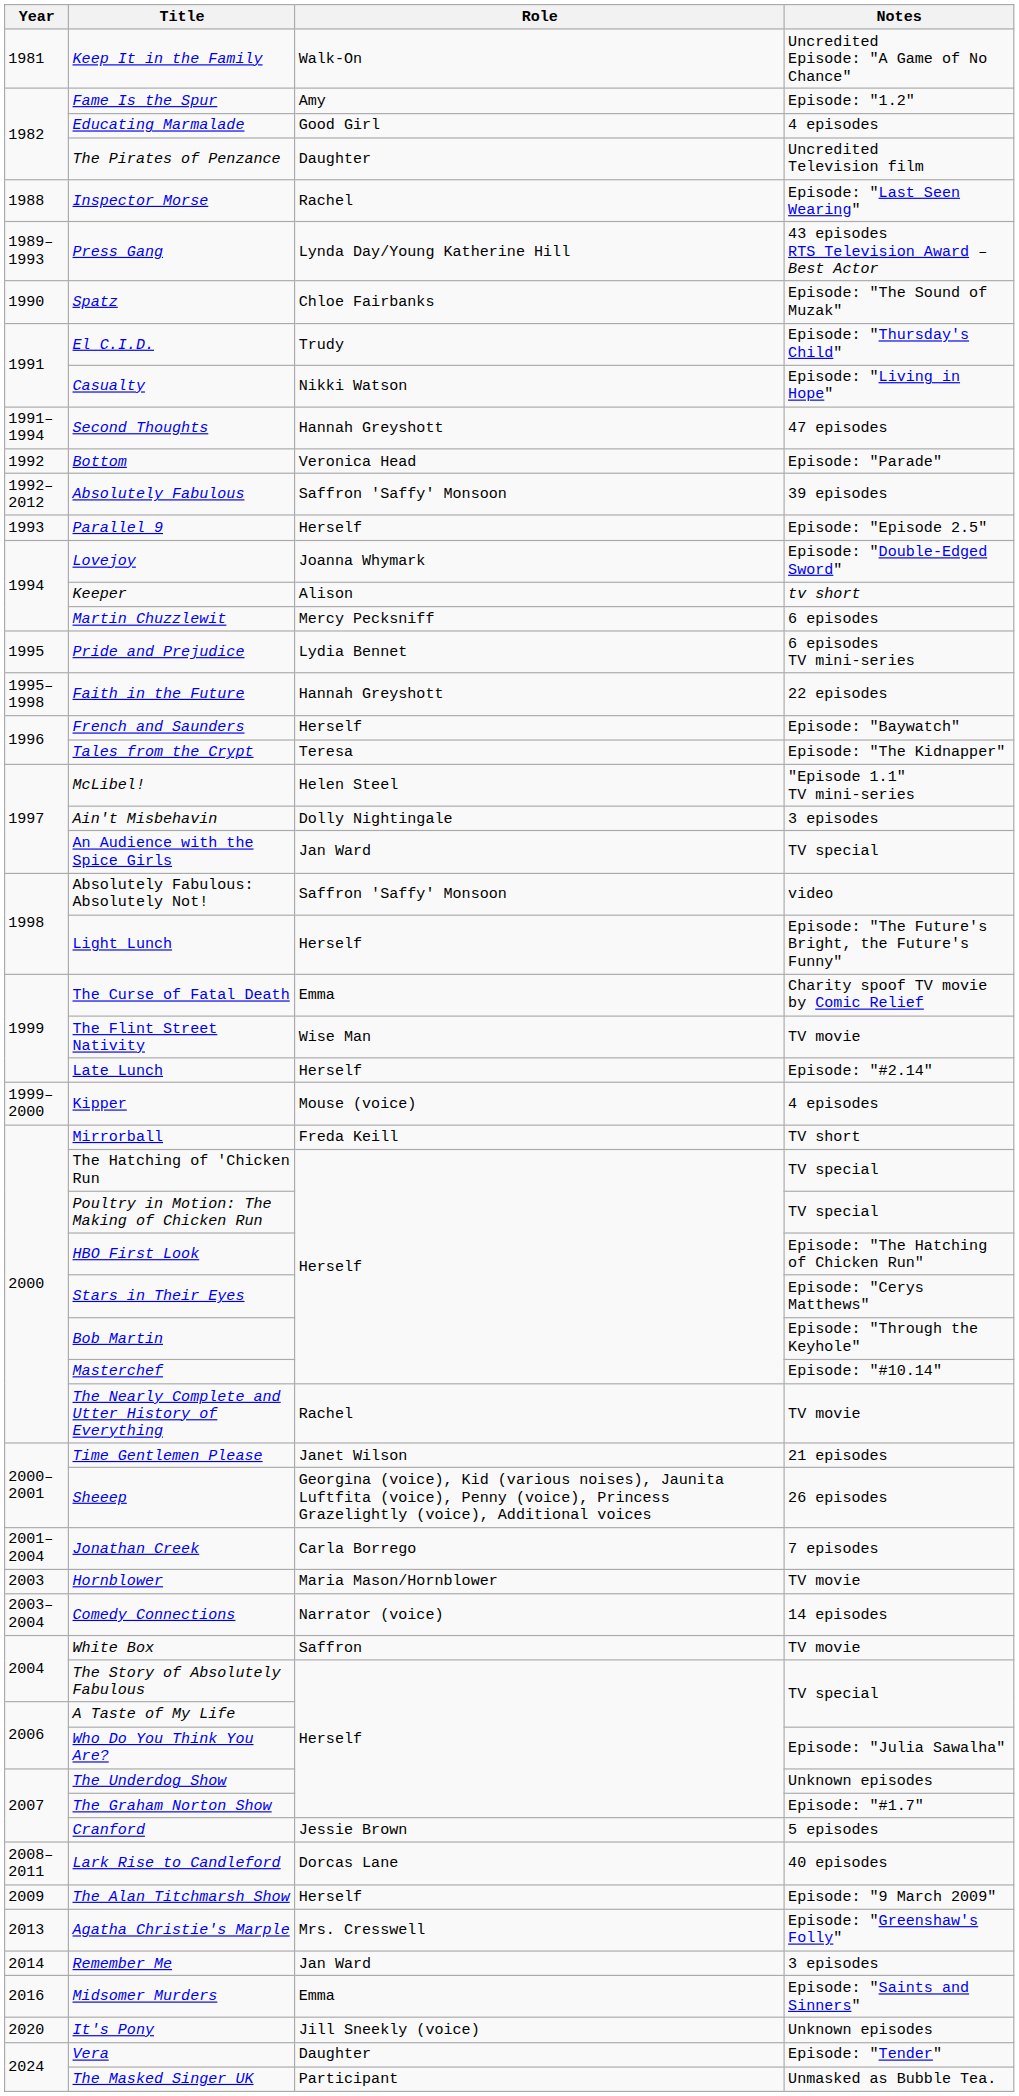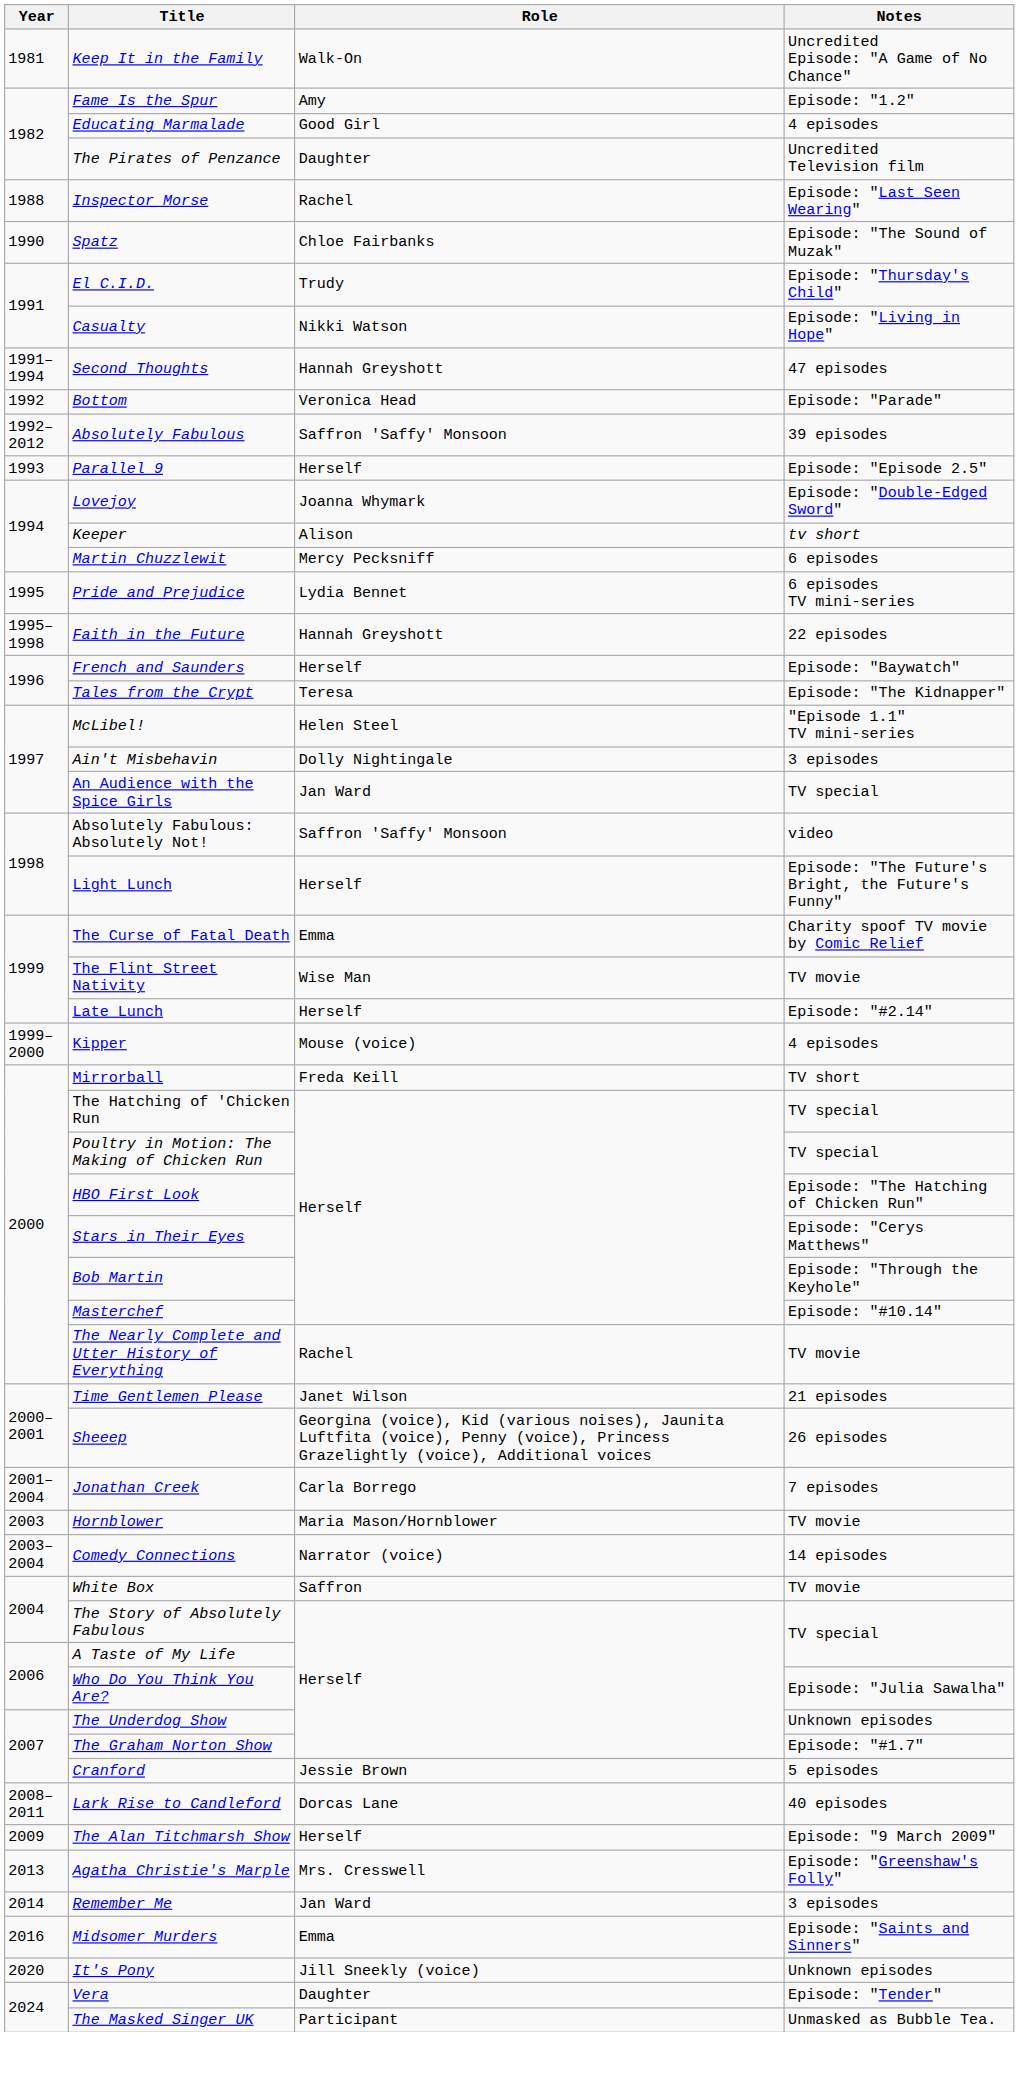 <table class="wikitable">
 <tr>
 <th>Year</th>
 <th>Title</th>
 <th>Role</th>
 <th>Notes</th>
 </tr>
 <tr>
 <td>1981</td>
 <td><em><a href='#'>Keep It in the Family</a></em></td>
 <td>Walk-On</td>
 <td>Uncredited<br>Episode: "A Game of No Chance"</td>
 </tr>
 <tr>
 <td rowspan="3">1982</td>
 <td><em><a href='#'>Fame Is the Spur</a></em></td>
 <td>Amy</td>
 <td>Episode: "1.2"</td>
 </tr>
 <tr>
 <td><em><a href='#'>Educating Marmalade</a></em></td>
 <td>Good Girl</td>
 <td>4 episodes</td>
 </tr>
 <tr>
 <td><em>The Pirates of Penzance</em></td>
 <td>Daughter</td>
 <td>Uncredited<br>Television film</td>
 </tr>
 <tr>
 <td>1988</td>
 <td><em><a href='#'>Inspector Morse</a></em></td>
 <td>Rachel</td>
 <td>Episode: "<a href='#'>Last Seen Wearing</a>"</td>
-</tr>
-<tr>
-<td>1989–1993</td>
-<td><em><a href='#'>Press Gang</a></em></td>
-<td>Lynda Day/Young Katherine Hill</td>
-<td>43 episodes<br> <a href='#'>RTS Television Award</a> – <em>Best Actor</em></td>
 </tr>
 <tr>
 <td>1990</td>
 <td><em><a href='#'>Spatz</a></em></td>
 <td>Chloe Fairbanks</td>
 <td>Episode: "The Sound of Muzak"</td>
 </tr>
 <tr>
 <td rowspan="2">1991</td>
 <td><em><a href='#'>El C.I.D.</a></em></td>
 <td>Trudy</td>
 <td>Episode: "<a href='#'>Thursday's Child</a>"</td>
 </tr>
 <tr>
 <td><em><a href='#'>Casualty</a></em></td>
 <td>Nikki Watson</td>
 <td>Episode: "<a href='#'>Living in Hope</a>"</td>
 </tr>
 <tr>
 <td>1991–1994</td>
 <td><em><a href='#'>Second Thoughts</a></em></td>
 <td>Hannah Greyshott</td>
 <td>47 episodes</td>
 </tr>
 <tr>
 <td>1992</td>
 <td><em><a href='#'>Bottom</a></em></td>
 <td>Veronica Head</td>
 <td>Episode: "Parade"</td>
 </tr>
 <tr>
 <td>1992–2012</td>
 <td><em><a href='#'>Absolutely Fabulous</a></em></td>
 <td>Saffron 'Saffy' Monsoon</td>
 <td>39 episodes</td>
 </tr>
 <tr>
 <td>1993</td>
 <td><em><a href='#'>Parallel 9</a></em></td>
 <td>Herself</td>
 <td>Episode: "Episode 2.5"</td>
 </tr>
 <tr>
 <td rowspan="3">1994</td>
 <td><em><a href='#'>Lovejoy</a></em></td>
 <td>Joanna Whymark</td>
 <td>Episode: "<a href='#'>Double-Edged Sword</a>"</td>
 </tr>
 <tr>
 <td><em>Keeper</em></td>
 <td>Alison</td>
 <td><em>tv short</em></td>
 </tr>
 <tr>
 <td><em><a href='#'>Martin Chuzzlewit</a></em></td>
 <td>Mercy Pecksniff</td>
 <td>6 episodes</td>
 </tr>
 <tr>
 <td>1995</td>
 <td><em><a href='#'>Pride and Prejudice</a></em></td>
 <td>Lydia Bennet</td>
 <td>6 episodes<br>TV mini-series</td>
 </tr>
 <tr>
 <td>1995–1998</td>
 <td><em><a href='#'>Faith in the Future</a></em></td>
 <td>Hannah Greyshott</td>
 <td>22 episodes</td>
 </tr>
 <tr>
 <td rowspan="2">1996</td>
 <td><em><a href='#'>French and Saunders</a></em></td>
 <td>Herself</td>
 <td>Episode: "Baywatch"</td>
 </tr>
 <tr>
 <td><em><a href='#'>Tales from the Crypt</a></em></td>
 <td>Teresa</td>
 <td>Episode: "The Kidnapper"</td>
 </tr>
 <tr>
 <td rowspan="3">1997</td>
 <td><em>McLibel!</em></td>
 <td>Helen Steel</td>
 <td>"Episode 1.1"<br>TV mini-series</td>
 </tr>
 <tr>
 <td><em>Ain't Misbehavin<strong></td>
 <td>Dolly Nightingale</td>
 <td>3 episodes</td>
 </tr>
 <tr>
 <td></em><a href='#'>An Audience with the Spice Girls</a><em></td>
 <td>Jan Ward</td>
 <td>TV special</td>
 </tr>
 <tr>
 <td rowspan="2">1998</td>
 <td></em>Absolutely Fabulous: Absolutely Not!<em></td>
 <td>Saffron 'Saffy' Monsoon</td>
 <td></em>video<em></td>
 </tr>
 <tr>
 <td></em><a href='#'>Light Lunch</a><em></td>
 <td>Herself</td>
 <td>Episode: "The Future's Bright, the Future's Funny"</td>
 </tr>
 <tr>
 <td rowspan="3">1999</td>
 <td></em><a href='#'>The Curse of Fatal Death</a><em></td>
 <td>Emma</td>
 <td></em>Charity spoof TV movie by <a href='#'>Comic Relief</a><em></td>
 </tr>
 <tr>
 <td></em><a href='#'>The Flint Street Nativity</a><em></td>
 <td>Wise Man</td>
 <td>TV movie</td>
 </tr>
 <tr>
 <td></em><a href='#'>Late Lunch</a><em></td>
 <td>Herself</td>
 <td>Episode: "#2.14"</td>
 </tr>
 <tr>
 <td>1999–2000</td>
 <td></em><a href='#'>Kipper</a><em></td>
 <td>Mouse (voice)</td>
 <td>4 episodes</td>
 </tr>
 <tr>
 <td rowspan="8">2000</td>
 <td></em><a href='#'>Mirrorball</a><em></td>
 <td>Freda Keill</td>
 <td></em>TV short<em></td>
 </tr>
 <tr>
 <td></em>The Hatching of 'Chicken Run</strong></td>
 <td rowspan="6">Herself</td>
 <td>TV special</td>
 </tr>
 <tr>
 <td><em>Poultry in Motion: The Making of Chicken Run</em></td>
 <td>TV special</td>
 </tr>
 <tr>
 <td><em><a href='#'>HBO First Look</a></em></td>
 <td>Episode: "The Hatching of Chicken Run"</td>
 </tr>
 <tr>
 <td><em><a href='#'>Stars in Their Eyes</a></em></td>
 <td>Episode: "Cerys Matthews"</td>
 </tr>
 <tr>
 <td><em><a href='#'>Bob Martin</a></em></td>
 <td>Episode: "Through the Keyhole"</td>
 </tr>
 <tr>
 <td><em><a href='#'>Masterchef</a></em></td>
 <td>Episode: "#10.14"</td>
 </tr>
 <tr>
 <td><em><a href='#'>The Nearly Complete and Utter History of Everything</a></em></td>
 <td>Rachel</td>
 <td>TV movie</td>
 </tr>
 <tr>
 <td rowspan="2">2000–2001</td>
 <td><em><a href='#'>Time Gentlemen Please</a></em></td>
 <td>Janet Wilson</td>
 <td>21 episodes</td>
 </tr>
 <tr>
 <td><em><a href='#'>Sheeep</a></em></td>
 <td>Georgina (voice), Kid (various noises), Jaunita Luftfita (voice), Penny (voice), Princess Grazelightly (voice), Additional voices</td>
 <td>26 episodes</td>
 </tr>
 <tr>
 <td>2001–2004</td>
 <td><em><a href='#'>Jonathan Creek</a></em></td>
 <td>Carla Borrego</td>
 <td>7 episodes</td>
 </tr>
 <tr>
 <td>2003</td>
 <td><em><a href='#'>Hornblower</a></em></td>
 <td>Maria Mason/Hornblower</td>
 <td>TV movie</td>
 </tr>
 <tr>
 <td>2003–2004</td>
 <td><em><a href='#'>Comedy Connections</a></em></td>
 <td>Narrator (voice)</td>
 <td>14 episodes</td>
 </tr>
 <tr>
 <td rowspan="2">2004</td>
 <td><em>White Box</em></td>
 <td>Saffron</td>
 <td>TV movie</td>
 </tr>
 <tr>
 <td><em>The Story of Absolutely Fabulous</em></td>
 <td rowspan="5">Herself</td>
 <td rowspan="2">TV special</td>
 </tr>
 <tr>
 <td rowspan="2">2006</td>
 <td><em>A Taste of My Life</em></td>
 </tr>
 <tr>
 <td><em><a href='#'>Who Do You Think You Are?</a></em></td>
 <td>Episode: "Julia Sawalha"</td>
 </tr>
 <tr>
 <td rowspan="3">2007</td>
 <td><em><a href='#'>The Underdog Show</a></em></td>
 <td>Unknown episodes</td>
 </tr>
 <tr>
 <td><em><a href='#'>The Graham Norton Show</a></em></td>
 <td>Episode: "#1.7"</td>
 </tr>
 <tr>
 <td><em><a href='#'>Cranford</a></em></td>
 <td>Jessie Brown</td>
 <td>5 episodes</td>
 </tr>
 <tr>
 <td>2008–2011</td>
 <td><em><a href='#'>Lark Rise to Candleford</a></em></td>
 <td>Dorcas Lane</td>
 <td>40 episodes</td>
 </tr>
 <tr>
 <td>2009</td>
 <td><em><a href='#'>The Alan Titchmarsh Show</a></em></td>
 <td>Herself</td>
 <td>Episode: "9 March 2009"</td>
 </tr>
 <tr>
 <td>2013</td>
 <td><em><a href='#'>Agatha Christie's Marple</a></em></td>
 <td>Mrs. Cresswell</td>
 <td>Episode: "<a href='#'>Greenshaw's Folly</a>"</td>
 </tr>
 <tr>
 <td>2014</td>
 <td><em><a href='#'>Remember Me</a></em></td>
 <td>Jan Ward</td>
 <td>3 episodes</td>
 </tr>
 <tr>
 <td>2016</td>
 <td><em><a href='#'>Midsomer Murders</a></em></td>
 <td>Emma</td>
 <td>Episode: "<a href='#'>Saints and Sinners</a>"</td>
 </tr>
 <tr>
 <td>2020</td>
 <td><em><a href='#'>It's Pony</a></em></td>
 <td>Jill Sneekly (voice)</td>
 <td>Unknown episodes</td>
 </tr>
 <tr>
 <td rowspan="2">2024</td>
 <td><em><a href='#'>Vera</a></em></td>
 <td>Daughter</td>
 <td>Episode: "<a href='#'>Tender</a>"</td>
 </tr>
 <tr>
 <td><em><a href='#'>The Masked Singer UK</a></em></td>
 <td>Participant</td>
 <td>Unmasked as Bubble Tea.</td>
 </tr>
 </table>
